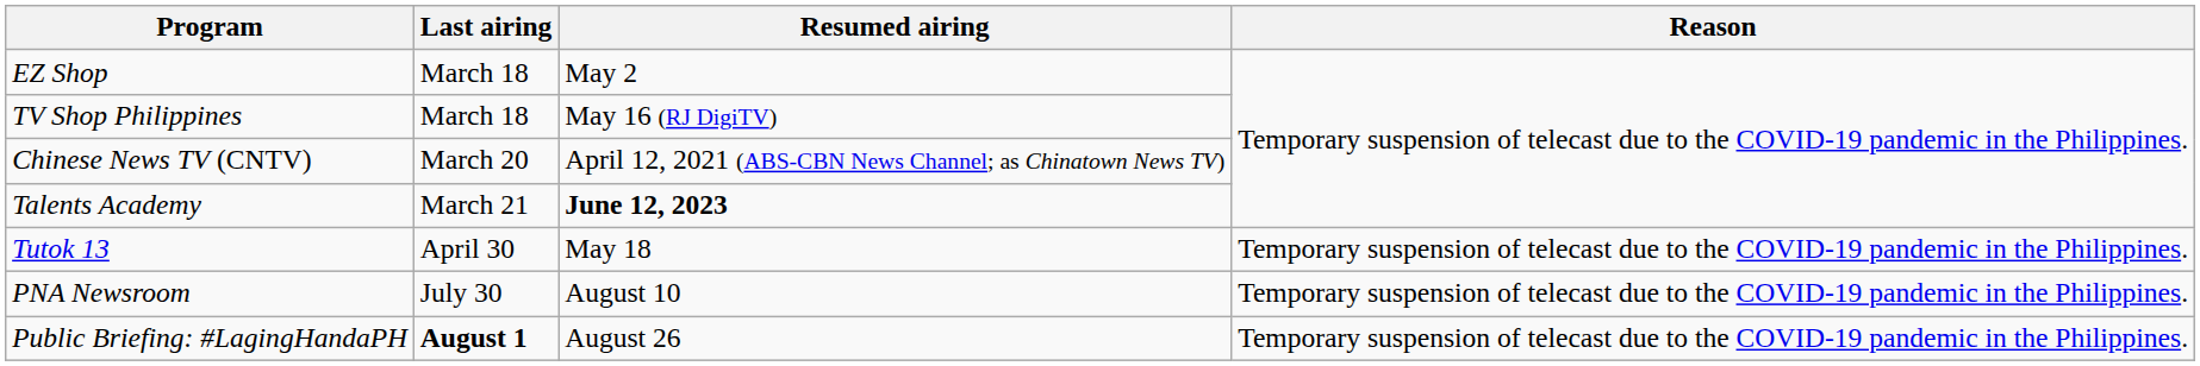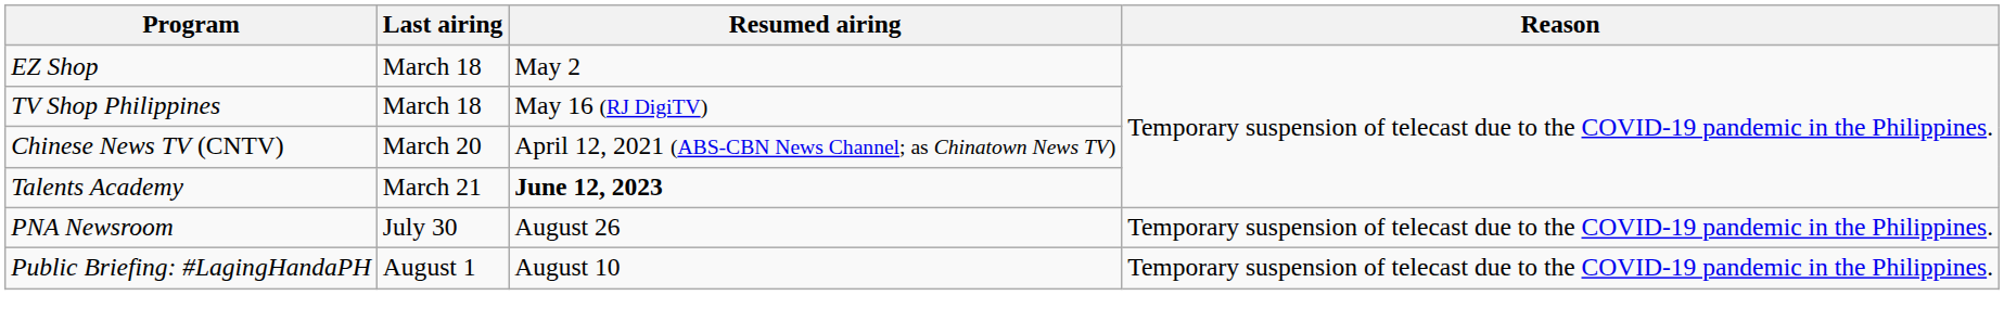 <table class="wikitable">
 <tr>
 <th>Program</th>
 <th>Last airing</th>
 <th>Resumed airing</th>
 <th>Reason</th>
 </tr>
 <tr>
 <td><em>EZ Shop</em></td>
 <td>March 18</td>
 <td>May 2</td>
 <td rowspan="4">Temporary suspension of telecast due to the <a href='#'>COVID-19 pandemic in the Philippines</a>.</td>
 </tr>
 <tr>
 <td><em>TV Shop Philippines</em></td>
 <td>March 18</td>
 <td>May 16 <small>(<a href='#'>RJ DigiTV</a>)</small></td>
 </tr>
 <tr>
 <td><em>Chinese News TV</em> (CNTV)</td>
 <td>March 20</td>
 <td>April 12, 2021 <small>(<a href='#'>ABS-CBN News Channel</a>; as <em>Chinatown News TV</em>)</small></td>
 </tr>
 <tr>
 <td><em>Talents Academy</em></td>
 <td>March 21</td>
 <td><strong>June 12, 2023</strong></td>
 </tr>
 <tr>
-<td><em><a href='#'>Tutok 13</a></em></td>
-<td>April 30</td>
-<td>May 18</td>
-<td>Temporary suspension of telecast due to the <a href='#'>COVID-19 pandemic in the Philippines</a>.</td>
-</tr>
-<tr>
 <td><em>PNA Newsroom</em></td>
 <td>July 30</td>
-<td>August 10</td>
+<td>August 26</td>
 <td>Temporary suspension of telecast due to the <a href='#'>COVID-19 pandemic in the Philippines</a>.</td>
 </tr>
 <tr>
 <td><em>Public Briefing: #LagingHandaPH</em></td>
-<td><strong>August 1</strong></td>
-<td>August 26</td>
+<td>August 1</td>
+<td>August 10</td>
 <td>Temporary suspension of telecast due to the <a href='#'>COVID-19 pandemic in the Philippines</a>.</td>
 </tr>
 </table>
